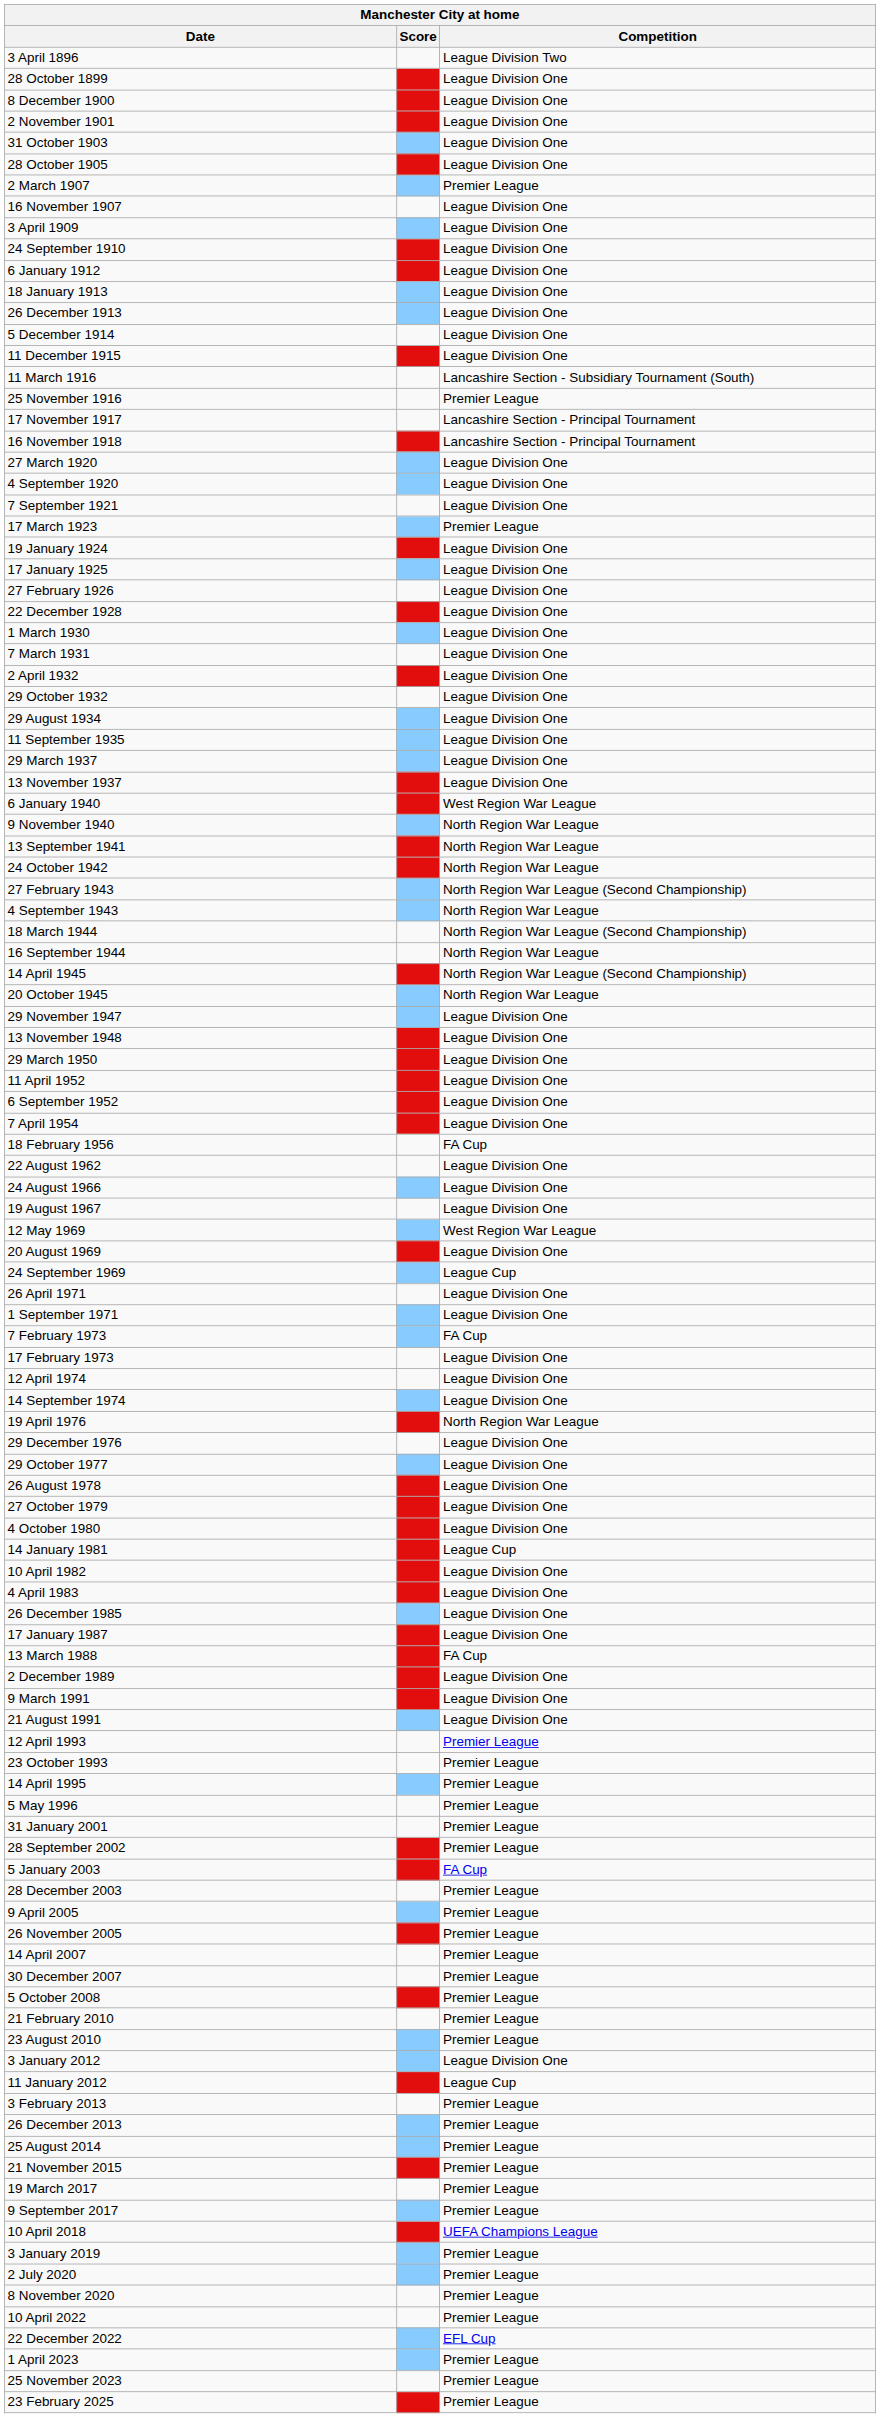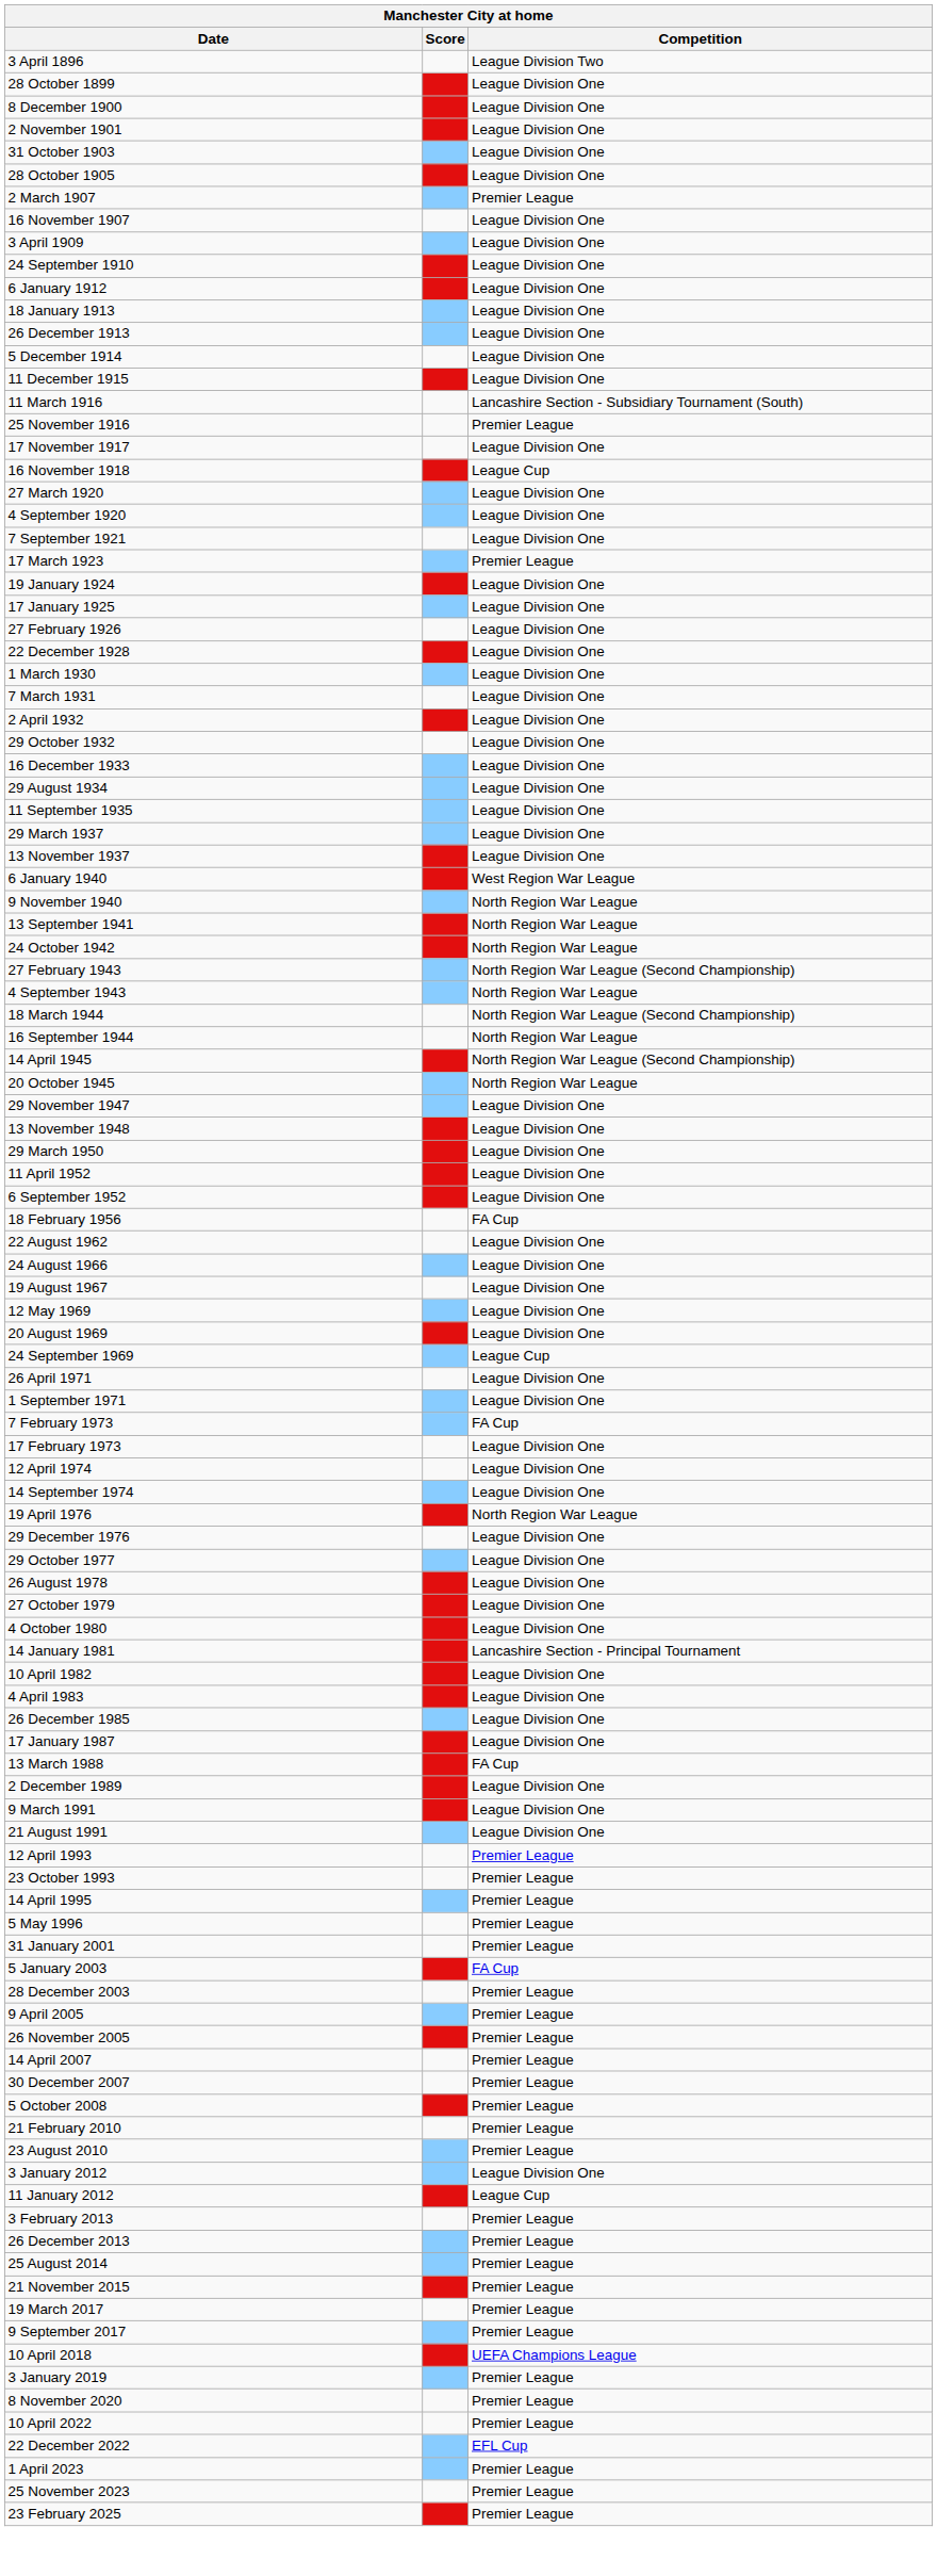 <table class="wikitable sortable">
 <tr>
 <th colspan="3">Manchester City at home</th>
 </tr>
 <tr>
 <th scope="col" style="width: 45%;">Date</th>
 <th scope="col" style="width: 5%;">Score</th>
 <th scope="col" style="width: 50%;">Competition</th>
 </tr>
 <tr>
 <td>3 April 1896</td>
 <td></td>
 <td>League Division Two</td>
 </tr>
 <tr>
 <td>28 October 1899</td>
 <td bgcolor=E20E0E></td>
 <td>League Division One</td>
 </tr>
 <tr>
 <td>8 December 1900</td>
 <td bgcolor=E20E0E></td>
 <td>League Division One</td>
 </tr>
 <tr>
 <td>2 November 1901</td>
 <td bgcolor=E20E0E></td>
 <td>League Division One</td>
 </tr>
 <tr>
 <td>31 October 1903</td>
 <td bgcolor=88CCFF></td>
 <td>League Division One</td>
 </tr>
 <tr>
 <td>28 October 1905</td>
 <td bgcolor=E20E0E></td>
 <td>League Division One</td>
 </tr>
 <tr>
 <td>2 March 1907</td>
 <td bgcolor=88CCFF></td>
 <td>Premier League</td>
 </tr>
 <tr>
 <td>16 November 1907</td>
 <td></td>
 <td>League Division One</td>
 </tr>
 <tr>
 <td>3 April 1909</td>
 <td bgcolor=88CCFF></td>
 <td>League Division One</td>
 </tr>
 <tr>
 <td>24 September 1910</td>
 <td bgcolor=E20E0E></td>
 <td>League Division One</td>
 </tr>
 <tr>
 <td>6 January 1912</td>
 <td bgcolor=E20E0E></td>
 <td>League Division One</td>
 </tr>
 <tr>
 <td>18 January 1913</td>
 <td bgcolor=88CCFF></td>
 <td>League Division One</td>
 </tr>
 <tr>
 <td>26 December 1913</td>
 <td bgcolor=88CCFF></td>
 <td>League Division One</td>
 </tr>
 <tr>
 <td>5 December 1914</td>
 <td></td>
 <td>League Division One</td>
 </tr>
 <tr>
 <td>11 December 1915</td>
 <td bgcolor=E20E0E></td>
 <td>League Division One</td>
 </tr>
 <tr>
 <td>11 March 1916</td>
 <td></td>
 <td>Lancashire Section - Subsidiary Tournament (South)</td>
 </tr>
 <tr>
 <td>25 November 1916</td>
 <td></td>
 <td>Premier League</td>
 </tr>
 <tr>
 <td>17 November 1917</td>
 <td></td>
-<td>Lancashire Section - Principal Tournament</td>
+<td>League Division One</td>
 </tr>
 <tr>
 <td>16 November 1918</td>
 <td bgcolor=E20E0E></td>
-<td>Lancashire Section - Principal Tournament</td>
+<td>League Cup</td>
 </tr>
 <tr>
 <td>27 March 1920</td>
 <td bgcolor=88CCFF></td>
 <td>League Division One</td>
 </tr>
 <tr>
 <td>4 September 1920</td>
 <td bgcolor=88CCFF></td>
 <td>League Division One</td>
 </tr>
 <tr>
 <td>7 September 1921</td>
 <td></td>
 <td>League Division One</td>
 </tr>
 <tr>
 <td>17 March 1923</td>
 <td bgcolor=88CCFF></td>
 <td>Premier League</td>
 </tr>
 <tr>
 <td>19 January 1924</td>
 <td bgcolor=E20E0E></td>
 <td>League Division One</td>
 </tr>
 <tr>
 <td>17 January 1925</td>
 <td bgcolor=88CCFF></td>
 <td>League Division One</td>
 </tr>
 <tr>
 <td>27 February 1926</td>
 <td></td>
 <td>League Division One</td>
 </tr>
 <tr>
 <td>22 December 1928</td>
 <td bgcolor=E20E0E></td>
 <td>League Division One</td>
 </tr>
 <tr>
 <td>1 March 1930</td>
 <td bgcolor=88CCFF></td>
 <td>League Division One</td>
 </tr>
 <tr>
 <td>7 March 1931</td>
 <td></td>
 <td>League Division One</td>
 </tr>
 <tr>
 <td>2 April 1932</td>
 <td bgcolor=E20E0E></td>
 <td>League Division One</td>
 </tr>
 <tr>
 <td>29 October 1932</td>
 <td></td>
+<td>League Division One</td>
+</tr>
+<tr>
+<td>16 December 1933</td>
+<td bgcolor=88CCFF></td>
 <td>League Division One</td>
 </tr>
 <tr>
 <td>29 August 1934</td>
 <td bgcolor=88CCFF></td>
 <td>League Division One</td>
 </tr>
 <tr>
 <td>11 September 1935</td>
 <td bgcolor=88CCFF></td>
 <td>League Division One</td>
 </tr>
 <tr>
 <td>29 March 1937</td>
 <td bgcolor=88CCFF></td>
 <td>League Division One</td>
 </tr>
 <tr>
 <td>13 November 1937</td>
 <td bgcolor=E20E0E></td>
 <td>League Division One</td>
 </tr>
 <tr>
 <td>6 January 1940</td>
 <td bgcolor=E20E0E></td>
 <td>West Region War League</td>
 </tr>
 <tr>
 <td>9 November 1940</td>
 <td bgcolor=88CCFF></td>
 <td>North Region War League</td>
 </tr>
 <tr>
 <td>13 September 1941</td>
 <td bgcolor=E20E0E></td>
 <td>North Region War League</td>
 </tr>
 <tr>
 <td>24 October 1942</td>
 <td bgcolor=E20E0E></td>
 <td>North Region War League</td>
 </tr>
 <tr>
 <td>27 February 1943</td>
 <td bgcolor=88CCFF></td>
 <td>North Region War League (Second Championship)</td>
 </tr>
 <tr>
 <td>4 September 1943</td>
 <td bgcolor=88CCFF></td>
 <td>North Region War League</td>
 </tr>
 <tr>
 <td>18 March 1944</td>
 <td></td>
 <td>North Region War League (Second Championship)</td>
 </tr>
 <tr>
 <td>16 September 1944</td>
 <td></td>
 <td>North Region War League</td>
 </tr>
 <tr>
 <td>14 April 1945</td>
 <td bgcolor=E20E0E></td>
 <td>North Region War League (Second Championship)</td>
 </tr>
 <tr>
 <td>20 October 1945</td>
 <td bgcolor=88CCFF></td>
 <td>North Region War League</td>
 </tr>
 <tr>
 <td>29 November 1947</td>
 <td bgcolor=88CCFF></td>
 <td>League Division One</td>
 </tr>
 <tr>
 <td>13 November 1948</td>
 <td bgcolor=E20E0E></td>
 <td>League Division One</td>
 </tr>
 <tr>
 <td>29 March 1950</td>
 <td bgcolor=E20E0E></td>
 <td>League Division One</td>
 </tr>
 <tr>
 <td>11 April 1952</td>
 <td bgcolor=E20E0E></td>
 <td>League Division One</td>
 </tr>
 <tr>
 <td>6 September 1952</td>
 <td bgcolor=E20E0E></td>
 <td>League Division One</td>
 </tr>
 <tr>
-<td>7 April 1954</td>
-<td bgcolor=E20E0E></td>
-<td>League Division One</td>
-</tr>
-<tr>
 <td>18 February 1956</td>
 <td></td>
 <td>FA Cup</td>
 </tr>
 <tr>
 <td>22 August 1962</td>
 <td></td>
 <td>League Division One</td>
 </tr>
 <tr>
 <td>24 August 1966</td>
 <td bgcolor=88CCFF></td>
 <td>League Division One</td>
 </tr>
 <tr>
 <td>19 August 1967</td>
 <td></td>
 <td>League Division One</td>
 </tr>
 <tr>
 <td>12 May 1969</td>
 <td bgcolor=88CCFF></td>
-<td>West Region War League</td>
+<td>League Division One</td>
 </tr>
 <tr>
 <td>20 August 1969</td>
 <td bgcolor=E20E0E></td>
 <td>League Division One</td>
 </tr>
 <tr>
 <td>24 September 1969</td>
 <td bgcolor=88CCFF></td>
 <td>League Cup</td>
 </tr>
 <tr>
 <td>26 April 1971</td>
 <td></td>
 <td>League Division One</td>
 </tr>
 <tr>
 <td>1 September 1971</td>
 <td bgcolor=88CCFF></td>
 <td>League Division One</td>
 </tr>
 <tr>
 <td>7 February 1973</td>
 <td bgcolor=88CCFF></td>
 <td>FA Cup</td>
 </tr>
 <tr>
 <td>17 February 1973</td>
 <td></td>
 <td>League Division One</td>
 </tr>
 <tr>
 <td>12 April 1974</td>
 <td></td>
 <td>League Division One</td>
 </tr>
 <tr>
 <td>14 September 1974</td>
 <td bgcolor=88CCFF></td>
 <td>League Division One</td>
 </tr>
 <tr>
 <td>19 April 1976</td>
 <td bgcolor=E20E0E></td>
 <td>North Region War League</td>
 </tr>
 <tr>
 <td>29 December 1976</td>
 <td></td>
 <td>League Division One</td>
 </tr>
 <tr>
 <td>29 October 1977</td>
 <td bgcolor=88CCFF></td>
 <td>League Division One</td>
 </tr>
 <tr>
 <td>26 August 1978</td>
 <td bgcolor=E20E0E></td>
 <td>League Division One</td>
 </tr>
 <tr>
 <td>27 October 1979</td>
 <td bgcolor=E20E0E></td>
 <td>League Division One</td>
 </tr>
 <tr>
 <td>4 October 1980</td>
 <td bgcolor=E20E0E></td>
 <td>League Division One</td>
 </tr>
 <tr>
 <td>14 January 1981</td>
 <td bgcolor=E20E0E></td>
-<td>League Cup</td>
+<td>Lancashire Section - Principal Tournament</td>
 </tr>
 <tr>
 <td>10 April 1982</td>
 <td bgcolor=E20E0E></td>
 <td>League Division One</td>
 </tr>
 <tr>
 <td>4 April 1983</td>
 <td bgcolor=E20E0E></td>
 <td>League Division One</td>
 </tr>
 <tr>
 <td>26 December 1985</td>
 <td bgcolor=88CCFF></td>
 <td>League Division One</td>
 </tr>
 <tr>
 <td>17 January 1987</td>
 <td bgcolor=E20E0E></td>
 <td>League Division One</td>
 </tr>
 <tr>
 <td>13 March 1988</td>
 <td bgcolor=E20E0E></td>
 <td>FA Cup</td>
 </tr>
 <tr>
 <td>2 December 1989</td>
 <td bgcolor=E20E0E></td>
 <td>League Division One</td>
 </tr>
 <tr>
 <td>9 March 1991</td>
 <td bgcolor=E20E0E></td>
 <td>League Division One</td>
 </tr>
 <tr>
 <td>21 August 1991</td>
 <td bgcolor=88CCFF></td>
 <td>League Division One</td>
 </tr>
 <tr>
 <td>12 April 1993</td>
 <td></td>
 <td><a href='#'>Premier League</a></td>
 </tr>
 <tr>
 <td>23 October 1993</td>
 <td></td>
 <td>Premier League</td>
 </tr>
 <tr>
 <td>14 April 1995</td>
 <td bgcolor=88CCFF></td>
 <td>Premier League</td>
 </tr>
 <tr>
 <td>5 May 1996</td>
 <td></td>
 <td>Premier League</td>
 </tr>
 <tr>
 <td>31 January 2001</td>
 <td></td>
-<td>Premier League</td>
-</tr>
-<tr>
-<td>28 September 2002</td>
-<td bgcolor=E20E0E></td>
 <td>Premier League</td>
 </tr>
 <tr>
 <td>5 January 2003</td>
 <td bgcolor=E20E0E></td>
 <td><a href='#'>FA Cup</a></td>
 </tr>
 <tr>
 <td>28 December 2003</td>
 <td></td>
 <td>Premier League</td>
 </tr>
 <tr>
 <td>9 April 2005</td>
 <td bgcolor=88CCFF></td>
 <td>Premier League</td>
 </tr>
 <tr>
 <td>26 November 2005</td>
 <td bgcolor=E20E0E></td>
 <td>Premier League</td>
 </tr>
 <tr>
 <td>14 April 2007</td>
 <td></td>
 <td>Premier League</td>
 </tr>
 <tr>
 <td>30 December 2007</td>
 <td></td>
 <td>Premier League</td>
 </tr>
 <tr>
 <td>5 October 2008</td>
 <td bgcolor=E20E0E></td>
 <td>Premier League</td>
 </tr>
 <tr>
 <td>21 February 2010</td>
 <td></td>
 <td>Premier League</td>
 </tr>
 <tr>
 <td>23 August 2010</td>
 <td bgcolor=88CCFF></td>
 <td>Premier League</td>
 </tr>
 <tr>
 <td>3 January 2012</td>
 <td bgcolor=88CCFF></td>
 <td>League Division One</td>
 </tr>
 <tr>
 <td>11 January 2012</td>
 <td bgcolor=E20E0E></td>
 <td>League Cup</td>
 </tr>
 <tr>
 <td>3 February 2013</td>
 <td></td>
 <td>Premier League</td>
 </tr>
 <tr>
 <td>26 December 2013</td>
 <td bgcolor=88CCFF></td>
 <td>Premier League</td>
 </tr>
 <tr>
 <td>25 August 2014</td>
 <td bgcolor=88CCFF></td>
 <td>Premier League</td>
 </tr>
 <tr>
 <td>21 November 2015</td>
 <td bgcolor=E20E0E></td>
 <td>Premier League</td>
 </tr>
 <tr>
 <td>19 March 2017</td>
 <td></td>
 <td>Premier League</td>
 </tr>
 <tr>
 <td>9 September 2017</td>
 <td bgcolor=88CCFF></td>
 <td>Premier League</td>
 </tr>
 <tr>
 <td>10 April 2018</td>
 <td bgcolor=E20E0E></td>
 <td><a href='#'>UEFA Champions League</a></td>
 </tr>
 <tr>
 <td>3 January 2019</td>
 <td bgcolor=88CCFF></td>
 <td>Premier League</td>
 </tr>
 <tr>
-<td>2 July 2020</td>
-<td bgcolor=88CCFF></td>
-<td>Premier League</td>
-</tr>
-<tr>
 <td>8 November 2020</td>
 <td></td>
 <td>Premier League</td>
 </tr>
 <tr>
 <td>10 April 2022</td>
 <td></td>
 <td>Premier League</td>
 </tr>
 <tr>
 <td>22 December 2022</td>
 <td bgcolor=88CCFF></td>
 <td><a href='#'>EFL Cup</a></td>
 </tr>
 <tr>
 <td>1 April 2023</td>
 <td bgcolor=88CCFF></td>
 <td>Premier League</td>
 </tr>
 <tr>
 <td>25 November 2023</td>
 <td></td>
 <td>Premier League</td>
 </tr>
 <tr>
 <td>23 February 2025</td>
 <td bgcolor=E20E0E></td>
 <td>Premier League</td>
 </tr>
 </table>
